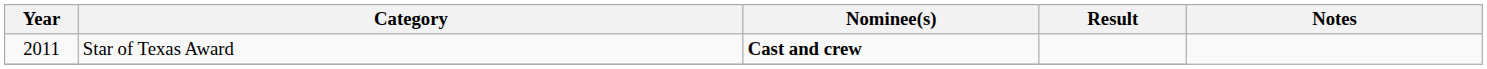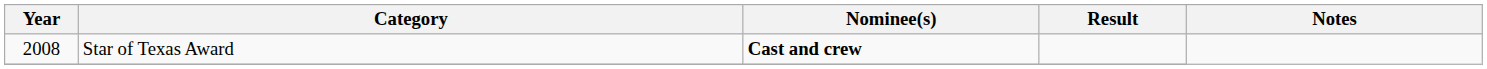 <table class="wikitable" width="100%" cellpadding="5">
 <tr>
 <th width="5%">Year</th>
 <th width="45%">Category</th>
 <th width="20%">Nominee(s)</th>
 <th width="10%">Result</th>
 <th width="20%">Notes</th>
 </tr>
 <tr>
-<td style="text-align:center;">2011</td>
+<td style="text-align:center;">2008</td>
 <td>Star of Texas Award</td>
 <td><strong>Cast and crew</strong></td>
 <td></td>
 </tr>
 <tr>
 </tr>
 </table>
